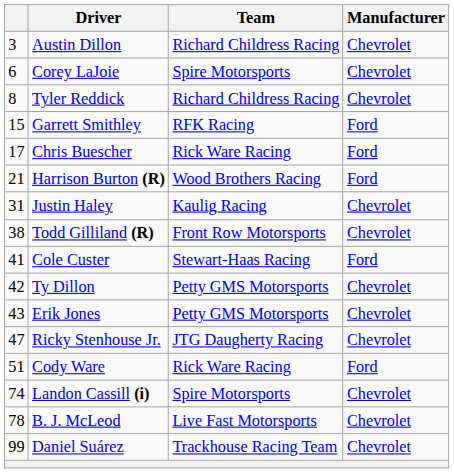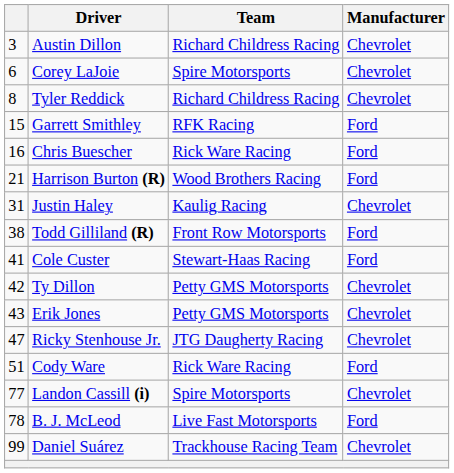 <table class="wikitable" style="font-size:95%">
 <tr>
 <th></th>
 <th>Driver</th>
 <th>Team</th>
 <th>Manufacturer</th>
 </tr>
 <tr>
 <td>3</td>
 <td><a href='#'>Austin Dillon</a></td>
 <td><a href='#'>Richard Childress Racing</a></td>
 <td><a href='#'>Chevrolet</a></td>
 </tr>
 <tr>
 <td>6</td>
 <td><a href='#'>Corey LaJoie</a></td>
 <td><a href='#'>Spire Motorsports</a></td>
 <td><a href='#'>Chevrolet</a></td>
 </tr>
 <tr>
 <td>8</td>
 <td><a href='#'>Tyler Reddick</a></td>
 <td><a href='#'>Richard Childress Racing</a></td>
 <td><a href='#'>Chevrolet</a></td>
 </tr>
 <tr>
 <td>15</td>
 <td><a href='#'>Garrett Smithley</a></td>
 <td><a href='#'>RFK Racing</a></td>
 <td><a href='#'>Ford</a></td>
 </tr>
 <tr>
-<td>17</td>
+<td>16</td>
 <td><a href='#'>Chris Buescher</a></td>
 <td><a href='#'>Rick Ware Racing</a></td>
 <td><a href='#'>Ford</a></td>
 </tr>
 <tr>
 <td>21</td>
 <td><a href='#'>Harrison Burton</a> <strong>(R)</strong></td>
 <td><a href='#'>Wood Brothers Racing</a></td>
 <td><a href='#'>Ford</a></td>
 </tr>
 <tr>
 <td>31</td>
 <td><a href='#'>Justin Haley</a></td>
 <td><a href='#'>Kaulig Racing</a></td>
 <td><a href='#'>Chevrolet</a></td>
 </tr>
 <tr>
 <td>38</td>
 <td><a href='#'>Todd Gilliland</a> <strong>(R)</strong></td>
 <td><a href='#'>Front Row Motorsports</a></td>
-<td><a href='#'>Chevrolet</a></td>
+<td><a href='#'>Ford</a></td>
 </tr>
 <tr>
 <td>41</td>
 <td><a href='#'>Cole Custer</a></td>
 <td><a href='#'>Stewart-Haas Racing</a></td>
 <td><a href='#'>Ford</a></td>
 </tr>
 <tr>
 <td>42</td>
 <td><a href='#'>Ty Dillon</a></td>
 <td><a href='#'>Petty GMS Motorsports</a></td>
 <td><a href='#'>Chevrolet</a></td>
 </tr>
 <tr>
 <td>43</td>
 <td><a href='#'>Erik Jones</a></td>
 <td><a href='#'>Petty GMS Motorsports</a></td>
 <td><a href='#'>Chevrolet</a></td>
 </tr>
 <tr>
 <td>47</td>
 <td><a href='#'>Ricky Stenhouse Jr.</a></td>
 <td><a href='#'>JTG Daugherty Racing</a></td>
 <td><a href='#'>Chevrolet</a></td>
 </tr>
 <tr>
 <td>51</td>
 <td><a href='#'>Cody Ware</a></td>
 <td><a href='#'>Rick Ware Racing</a></td>
 <td><a href='#'>Ford</a></td>
 </tr>
 <tr>
-<td>74</td>
+<td>77</td>
 <td><a href='#'>Landon Cassill</a> <strong>(i)</strong></td>
 <td><a href='#'>Spire Motorsports</a></td>
 <td><a href='#'>Chevrolet</a></td>
 </tr>
 <tr>
 <td>78</td>
 <td><a href='#'>B. J. McLeod</a></td>
 <td><a href='#'>Live Fast Motorsports</a></td>
-<td><a href='#'>Chevrolet</a></td>
+<td><a href='#'>Ford</a></td>
 </tr>
 <tr>
 <td>99</td>
 <td><a href='#'>Daniel Suárez</a></td>
 <td><a href='#'>Trackhouse Racing Team</a></td>
 <td><a href='#'>Chevrolet</a></td>
 </tr>
 <tr>
 <th colspan="4"></th>
 </tr>
 </table>
